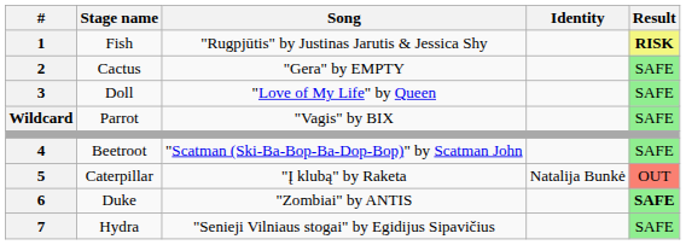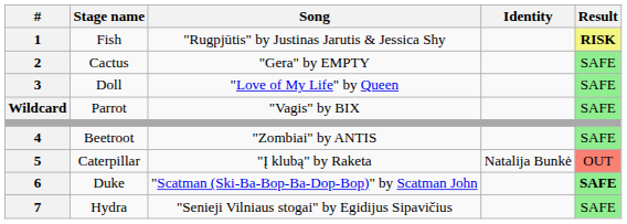 <table class="wikitable plainrowheaders" style="text-align: center;">
 <tr>
 <th>#</th>
 <th>Stage name</th>
 <th>Song</th>
 <th>Identity</th>
 <th>Result</th>
 </tr>
 <tr>
 <th>1</th>
 <td>Fish</td>
 <td>"Rugpjūtis" by Justinas Jarutis & Jessica Shy</td>
 <td></td>
 <td bgcolor="#F3F781"><strong>RISK</strong></td>
 </tr>
 <tr>
 <th>2</th>
 <td>Cactus</td>
 <td>"Gera" by EMPTY</td>
 <td></td>
 <td bgcolor="lightgreen">SAFE</td>
 </tr>
 <tr>
 <th>3</th>
 <td>Doll</td>
 <td>"<a href='#'>Love of My Life</a>" by <a href='#'>Queen</a></td>
 <td></td>
 <td bgcolor="lightgreen">SAFE</td>
 </tr>
 <tr>
 <th>Wildcard</th>
 <td>Parrot</td>
 <td>"Vagis" by BIX</td>
 <td></td>
 <td bgcolor="lightgreen">SAFE</td>
 </tr>
 <tr>
 <td colspan="5" style="background:darkgray"></td>
 </tr>
 <tr>
 <th>4</th>
 <td>Beetroot</td>
-<td>"<a href='#'>Scatman (Ski-Ba-Bop-Ba-Dop-Bop)</a>" by <a href='#'>Scatman John</a></td>
+<td>"Zombiai" by ANTIS</td>
 <td></td>
 <td bgcolor="lightgreen">SAFE</td>
 </tr>
 <tr>
 <th>5</th>
 <td>Caterpillar</td>
 <td>"Į klubą" by Raketa</td>
 <td>Natalija Bunkė</td>
 <td bgcolor="salmon">OUT</td>
 </tr>
 <tr>
 <th>6</th>
 <td>Duke</td>
-<td>"Zombiai" by ANTIS</td>
+<td>"<a href='#'>Scatman (Ski-Ba-Bop-Ba-Dop-Bop)</a>" by <a href='#'>Scatman John</a></td>
 <td></td>
 <td bgcolor="lightgreen"><strong>SAFE</strong></td>
 </tr>
 <tr>
 <th>7</th>
 <td>Hydra</td>
 <td>"Senieji Vilniaus stogai" by Egidijus Sipavičius</td>
 <td></td>
 <td bgcolor="lightgreen">SAFE</td>
 </tr>
 </table>
